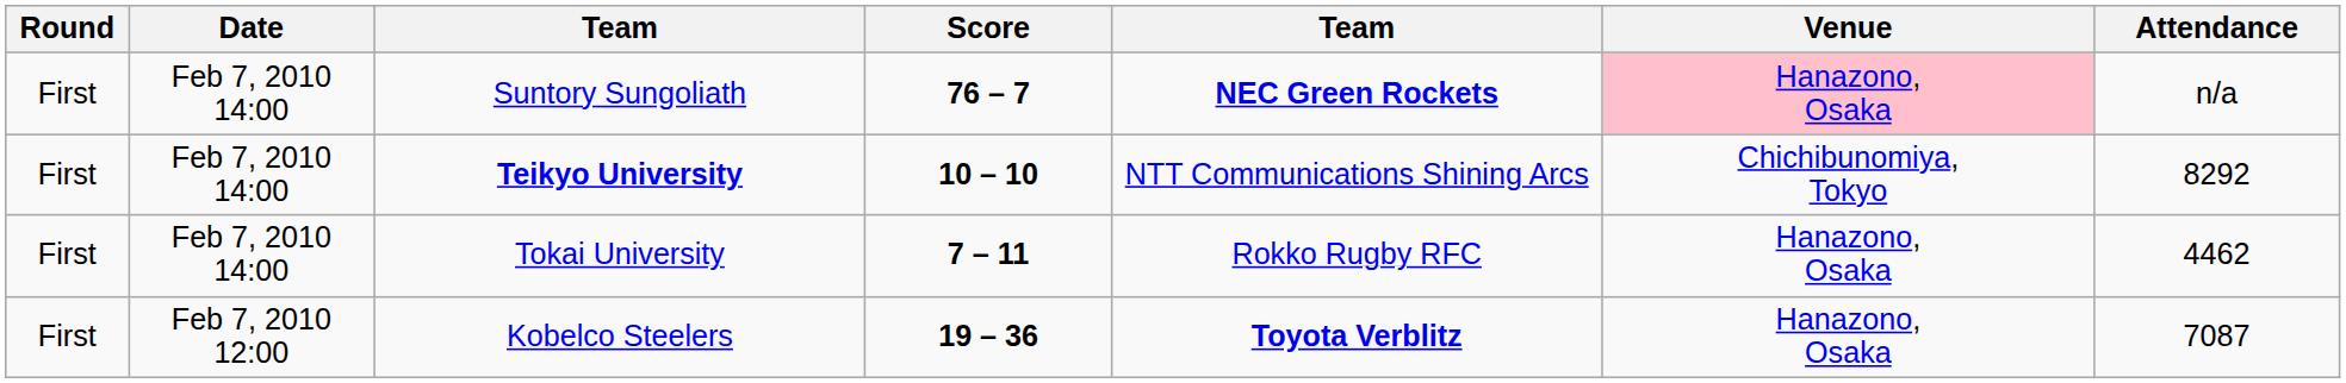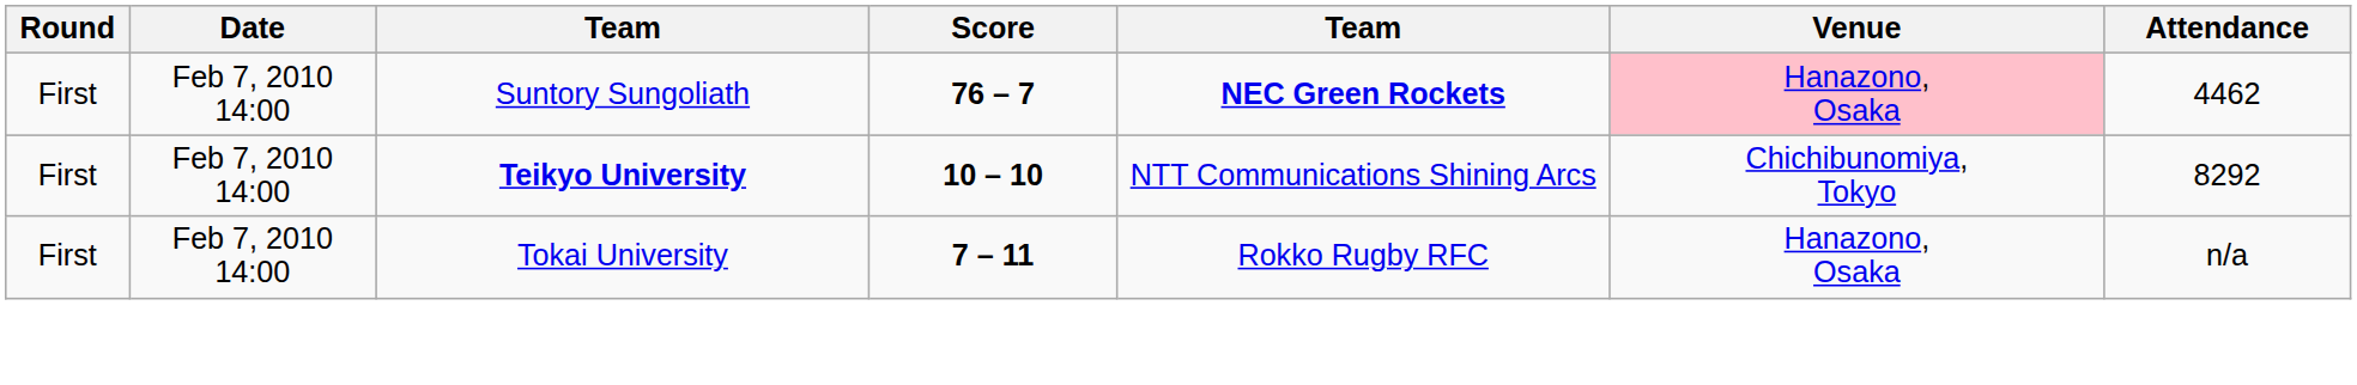 <table class="wikitable" style="text-align: center;">
 <tr>
 <th width=5%>Round</th>
 <th width=10%>Date</th>
 <th width=20%>Team</th>
 <th width=10%>Score</th>
 <th width=20%>Team</th>
 <th width=20%>Venue</th>
 <th width=10%>Attendance</th>
 </tr>
 <tr>
 <td>First</td>
 <td>Feb 7, 2010 14:00<br></td>
 <td><a href='#'>Suntory Sungoliath</a></td>
 <td><strong>76 – 7</strong><br></td>
 <td><strong><a href='#'>NEC Green Rockets</a></strong></td>
 <td style="background: pink;"><a href='#'>Hanazono</a>,<br><a href='#'>Osaka</a></td>
-<td>n/a</td>
+<td>4462</td>
 </tr>
 <tr>
 <td>First</td>
 <td>Feb 7, 2010 14:00<br></td>
 <td><strong><a href='#'>Teikyo University</a></strong></td>
 <td><strong>10 – 10</strong><br></td>
 <td><a href='#'>NTT Communications Shining Arcs</a></td>
 <td><a href='#'>Chichibunomiya</a>,<br><a href='#'>Tokyo</a></td>
 <td>8292</td>
 </tr>
 <tr>
 <td>First</td>
 <td>Feb 7, 2010 14:00<br></td>
 <td><a href='#'>Tokai University</a></td>
 <td><strong>7 – 11</strong><br></td>
 <td><a href='#'>Rokko Rugby RFC</a></td>
 <td><a href='#'>Hanazono</a>,<br><a href='#'>Osaka</a></td>
-<td>4462</td>
-</tr>
-<tr>
-<td>First</td>
-<td>Feb 7, 2010 12:00<br></td>
-<td><a href='#'>Kobelco Steelers</a></td>
-<td><strong>19 – 36</strong><br></td>
-<td><strong><a href='#'>Toyota Verblitz</a></strong></td>
-<td><a href='#'>Hanazono</a>,<br><a href='#'>Osaka</a></td>
-<td>7087</td>
+<td>n/a</td>
 </tr>
 </table>
